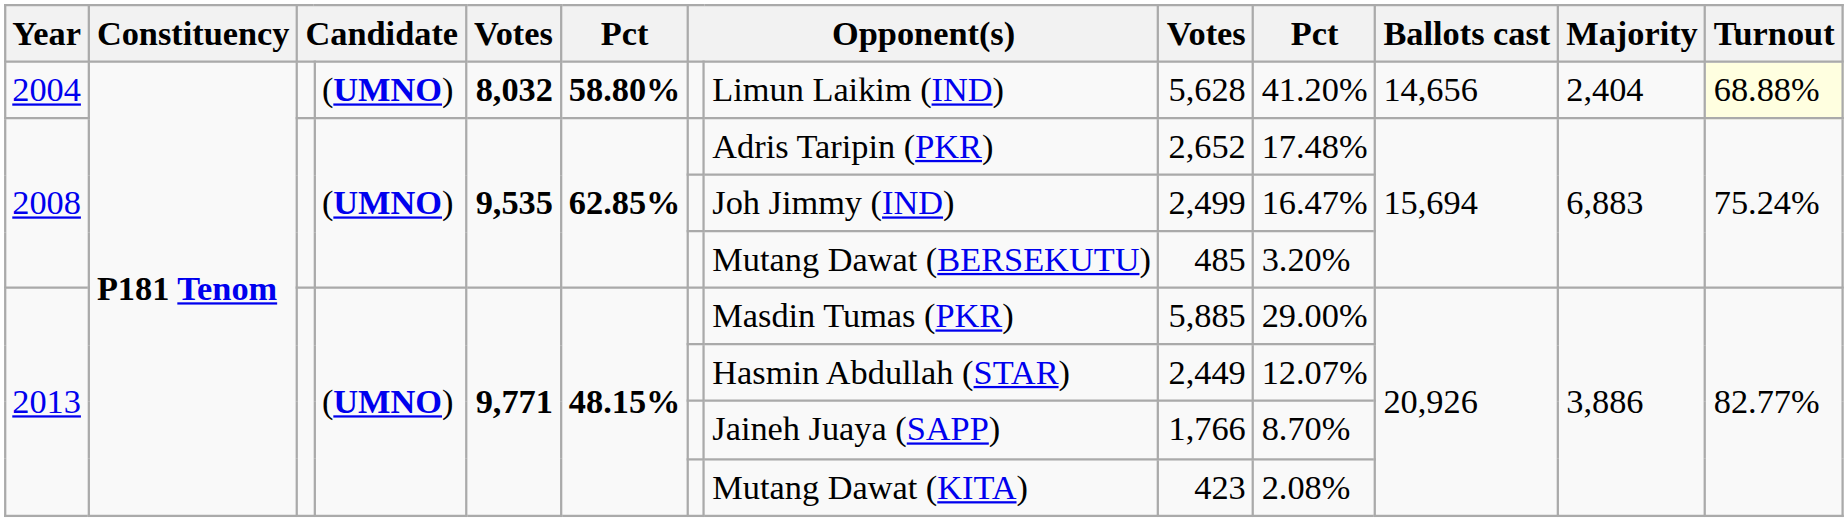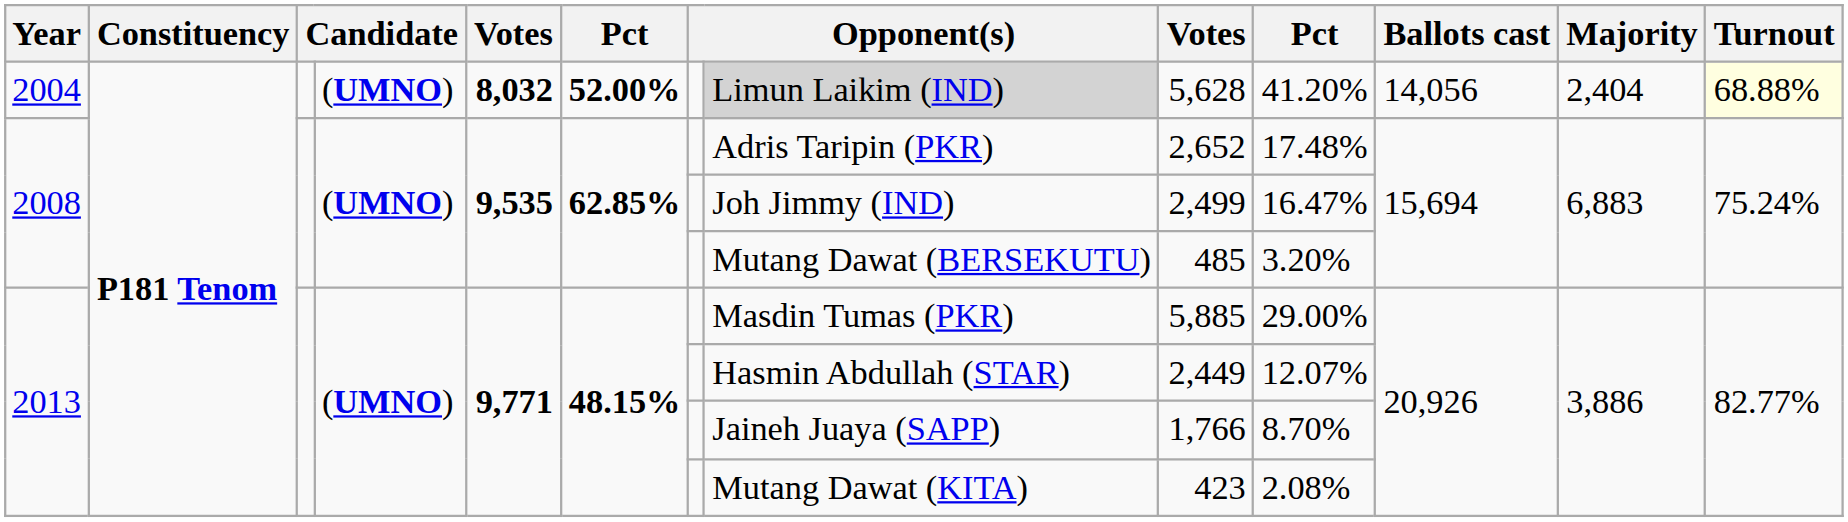 <table class="wikitable" style="margin:0.5em ; font-size:95%">
 <tr>
 <th>Year</th>
 <th>Constituency</th>
 <th colspan=2>Candidate</th>
 <th>Votes</th>
 <th>Pct</th>
 <th colspan=2>Opponent(s)</th>
 <th>Votes</th>
 <th>Pct</th>
 <th>Ballots cast</th>
 <th>Majority</th>
 <th>Turnout</th>
 </tr>
 <tr>
 <td><a href='#'>2004</a></td>
 <td rowspan=8><strong>P181 <a href='#'>Tenom</a></strong></td>
 <td></td>
 <td> (<a href='#'><strong>UMNO</strong></a>)</td>
 <td align="right"><strong>8,032</strong></td>
-<td><strong>58.80%</strong></td>
+<td><strong>52.00%</strong></td>
 <td></td>
-<td>Limun Laikim (<a href='#'>IND</a>)</td>
+<td style="background: lightgrey;">Limun Laikim (<a href='#'>IND</a>)</td>
 <td align="right">5,628</td>
 <td>41.20%</td>
-<td rowspan=1>14,656</td>
+<td rowspan=1>14,056</td>
 <td rowspan=1>2,404</td>
 <td rowspan=1 style="background: lightyellow;">68.88%</td>
 </tr>
 <tr>
 <td rowspan=3><a href='#'>2008</a></td>
 <td rowspan=3 ></td>
 <td rowspan=3> (<a href='#'><strong>UMNO</strong></a>)</td>
 <td rowspan=3 align="right"><strong>9,535</strong></td>
 <td rowspan=3><strong>62.85%</strong></td>
 <td></td>
 <td>Adris Taripin (<a href='#'>PKR</a>)</td>
 <td align="right">2,652</td>
 <td>17.48%</td>
 <td rowspan=3>15,694</td>
 <td rowspan=3>6,883</td>
 <td rowspan=3>75.24%</td>
 </tr>
 <tr>
 <td></td>
 <td>Joh Jimmy (<a href='#'>IND</a>)</td>
 <td align="right">2,499</td>
 <td>16.47%</td>
 </tr>
 <tr>
 <td></td>
 <td>Mutang Dawat (<a href='#'>BERSEKUTU</a>)</td>
 <td align="right">485</td>
 <td>3.20%</td>
 </tr>
 <tr>
 <td rowspan=4><a href='#'>2013</a></td>
 <td rowspan=4 ></td>
 <td rowspan=4> (<a href='#'><strong>UMNO</strong></a>)</td>
 <td rowspan=4 align="right"><strong>9,771</strong></td>
 <td rowspan=4><strong>48.15%</strong></td>
 <td></td>
 <td>Masdin Tumas (<a href='#'>PKR</a>)</td>
 <td align="right">5,885</td>
 <td>29.00%</td>
 <td rowspan=4>20,926</td>
 <td rowspan=4>3,886</td>
 <td rowspan=4>82.77%</td>
 </tr>
 <tr>
 <td></td>
 <td>Hasmin Abdullah (<a href='#'>STAR</a>)</td>
 <td align="right">2,449</td>
 <td>12.07%</td>
 </tr>
 <tr>
 <td></td>
 <td>Jaineh Juaya (<a href='#'>SAPP</a>)</td>
 <td align="right">1,766</td>
 <td>8.70%</td>
 </tr>
 <tr>
 <td></td>
 <td>Mutang Dawat (<a href='#'>KITA</a>)</td>
 <td align="right">423</td>
 <td>2.08%</td>
 </tr>
 </table>
